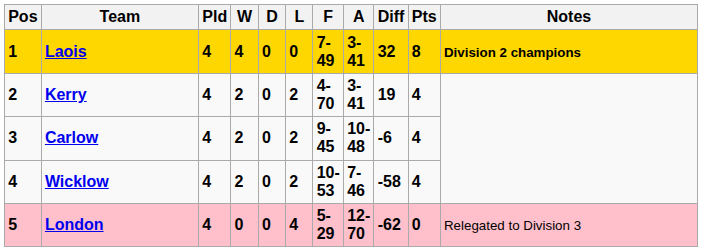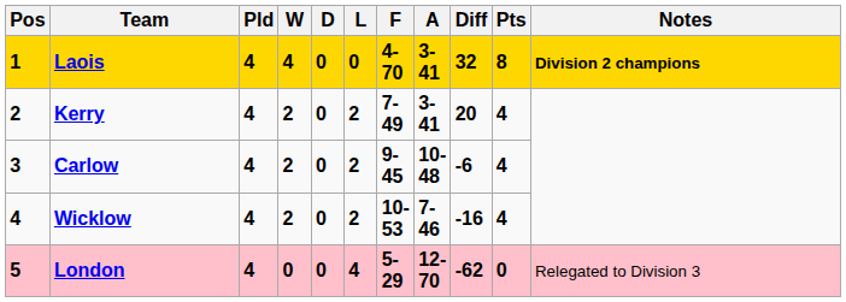 <table class="wikitable" style="text-align: centre;">
 <tr>
 <th width=20>Pos</th>
 <th width=150>Team</th>
 <th width=20>Pld</th>
 <th width=20>W</th>
 <th width=20>D</th>
 <th width=20>L</th>
 <th width=20>F</th>
 <th width=20>A</th>
 <th width=20>Diff</th>
 <th width=20>Pts</th>
 <th width=250>Notes</th>
 </tr>
 <tr style="background:gold;">
 <td><strong>1</strong></td>
 <td align=left><strong> <a href='#'>Laois</a> </strong></td>
 <td><strong>4</strong></td>
 <td><strong>4</strong></td>
 <td><strong>0</strong></td>
 <td><strong>0</strong></td>
-<td><strong>7-49</strong></td>
+<td><strong>4-70</strong></td>
 <td><strong>3-41</strong></td>
 <td><strong>32</strong></td>
 <td><strong>8</strong></td>
 <td><strong><small> Division 2 champions</small></strong></td>
 </tr>
 <tr style>
 <td><strong>2</strong></td>
 <td align=left><strong> <a href='#'>Kerry</a> </strong></td>
 <td><strong>4</strong></td>
 <td><strong>2</strong></td>
 <td><strong>0</strong></td>
 <td><strong>2</strong></td>
-<td><strong>4-70</strong></td>
+<td><strong>7-49</strong></td>
 <td><strong>3-41</strong></td>
-<td><strong>19</strong></td>
+<td><strong>20</strong></td>
 <td><strong>4</strong></td>
 </tr>
 <tr style>
 <td><strong>3</strong></td>
 <td align=left><strong> <a href='#'>Carlow</a> </strong></td>
 <td><strong>4</strong></td>
 <td><strong>2</strong></td>
 <td><strong>0</strong></td>
 <td><strong>2</strong></td>
 <td><strong>9-45</strong></td>
 <td><strong>10-48</strong></td>
 <td><strong>-6</strong></td>
 <td><strong>4</strong></td>
 </tr>
 <tr style>
 <td><strong>4</strong></td>
 <td align=left><strong> <a href='#'>Wicklow</a> </strong></td>
 <td><strong>4</strong></td>
 <td><strong>2</strong></td>
 <td><strong>0</strong></td>
 <td><strong>2</strong></td>
 <td><strong>10-53</strong></td>
 <td><strong>7-46</strong></td>
-<td><strong>-58</strong></td>
+<td><strong>-16</strong></td>
 <td><strong>4</strong></td>
 </tr>
 <tr style="background:#FFC0CB;">
 <td><strong>5</strong></td>
 <td align=left><strong> <a href='#'>London</a> </strong></td>
 <td><strong>4</strong></td>
 <td><strong>0</strong></td>
 <td><strong>0</strong></td>
 <td><strong>4</strong></td>
 <td><strong>5-29</strong></td>
 <td><strong>12-70</strong></td>
 <td><strong>-62</strong></td>
 <td><strong>0</strong></td>
 <td><small> Relegated to Division 3</small></td>
 </tr>
 </table>
